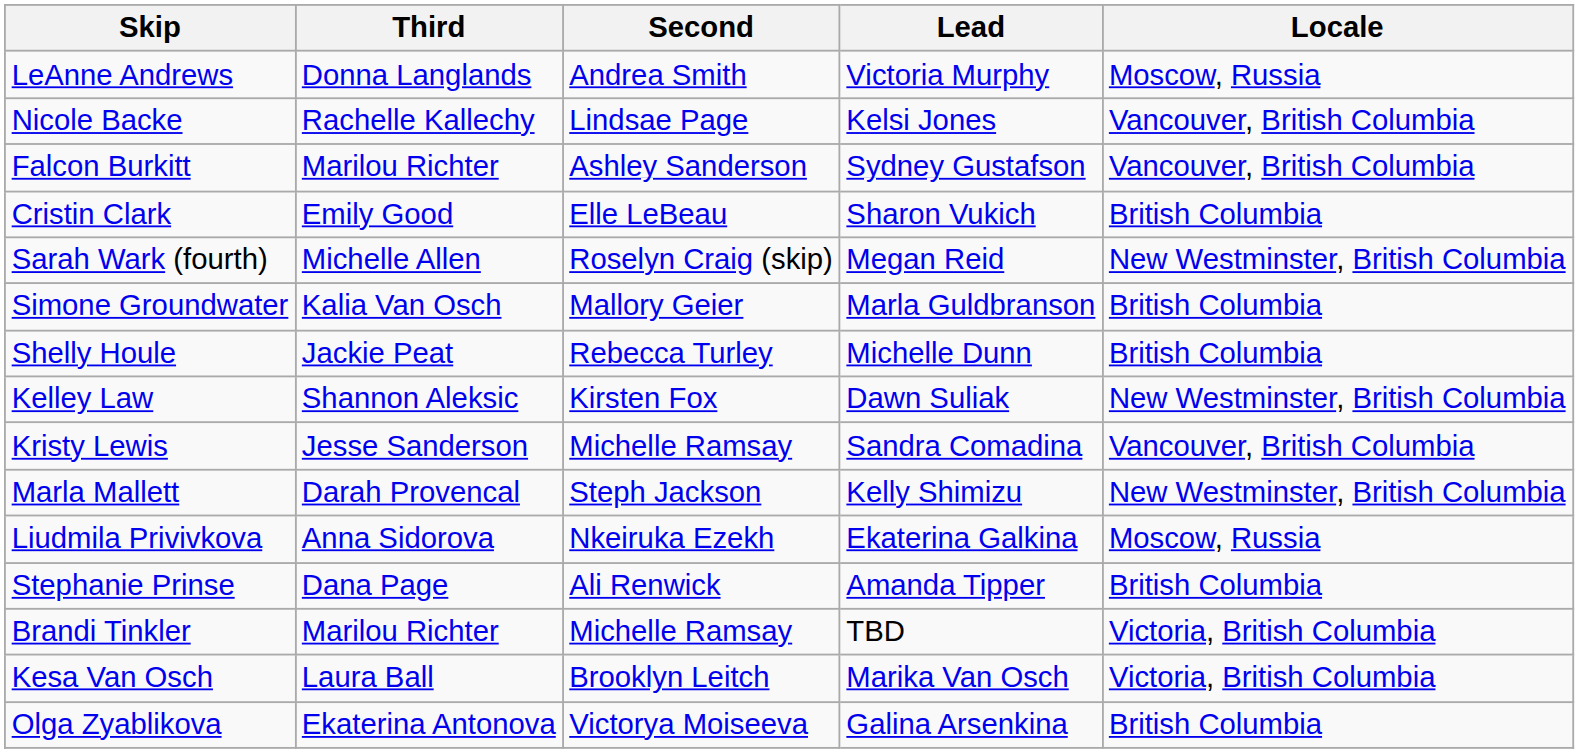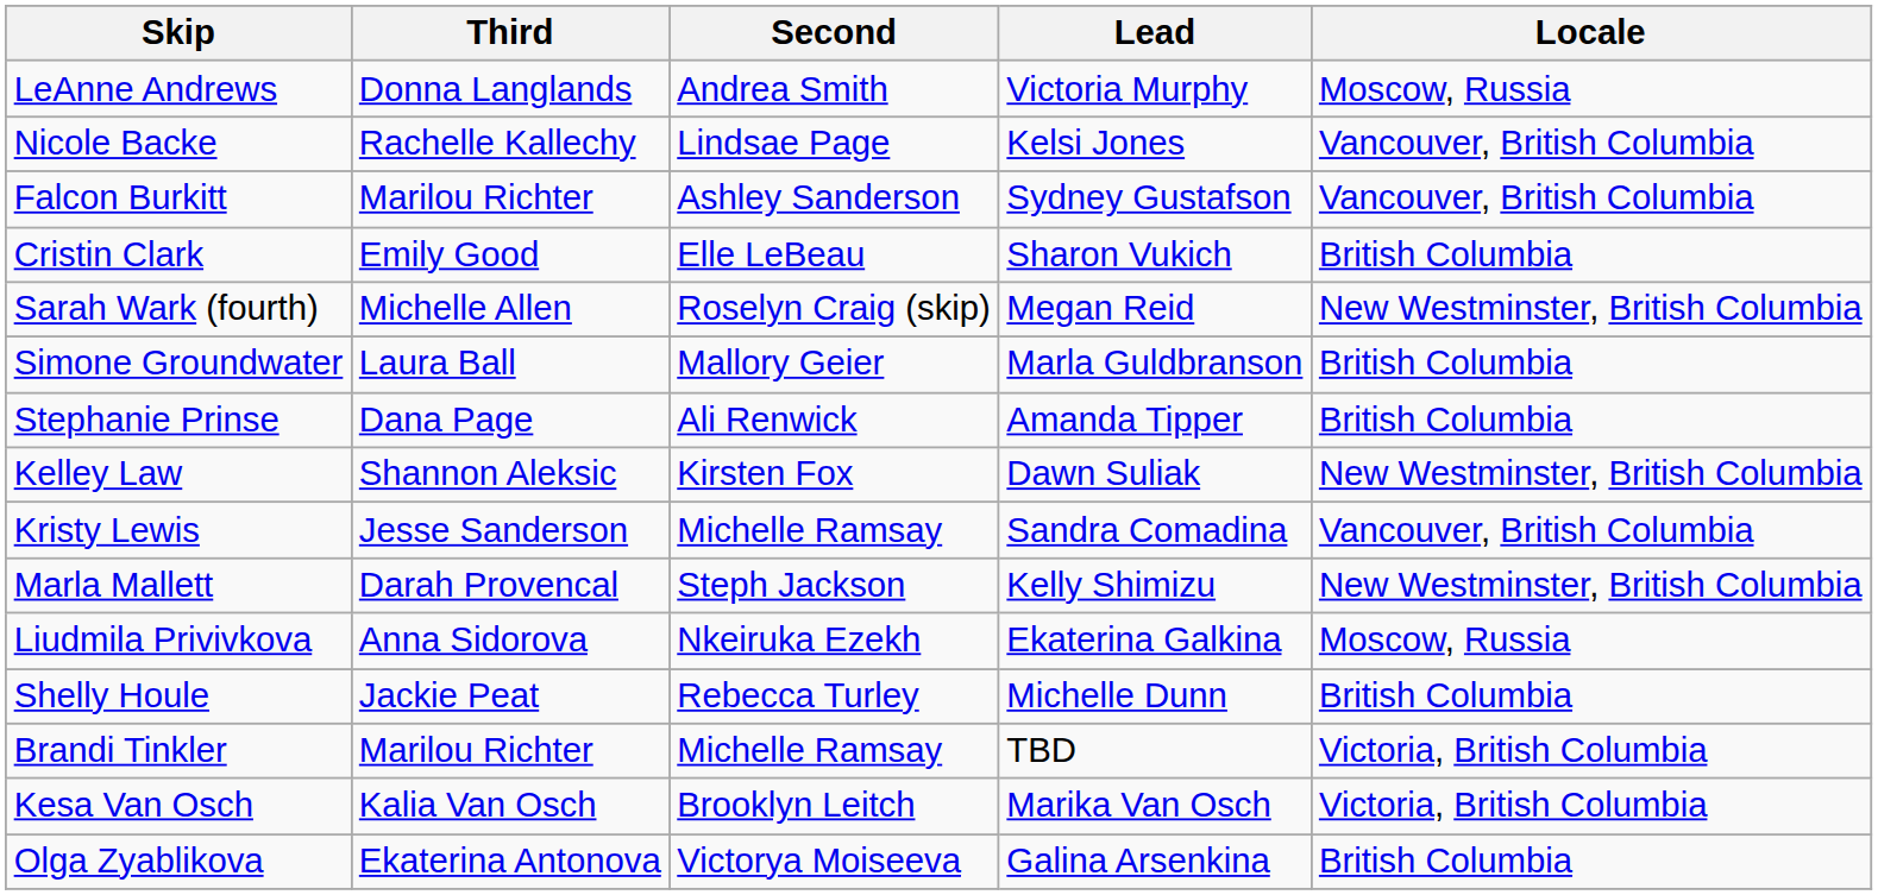 <table class=wikitable>
 <tr>
 <th>Skip</th>
 <th>Third</th>
 <th>Second</th>
 <th>Lead</th>
 <th>Locale</th>
 </tr>
 <tr>
 <td><a href='#'>LeAnne Andrews</a></td>
 <td><a href='#'>Donna Langlands</a></td>
 <td><a href='#'>Andrea Smith</a></td>
 <td><a href='#'>Victoria Murphy</a></td>
 <td> <a href='#'>Moscow</a>, <a href='#'>Russia</a></td>
 </tr>
 <tr>
 <td><a href='#'>Nicole Backe</a></td>
 <td><a href='#'>Rachelle Kallechy</a></td>
 <td><a href='#'>Lindsae Page</a></td>
 <td><a href='#'>Kelsi Jones</a></td>
 <td> <a href='#'>Vancouver</a>, <a href='#'>British Columbia</a></td>
 </tr>
 <tr>
 <td><a href='#'>Falcon Burkitt</a></td>
 <td><a href='#'>Marilou Richter</a></td>
 <td><a href='#'>Ashley Sanderson</a></td>
 <td><a href='#'>Sydney Gustafson</a></td>
 <td> <a href='#'>Vancouver</a>, <a href='#'>British Columbia</a></td>
 </tr>
 <tr>
 <td><a href='#'>Cristin Clark</a></td>
 <td><a href='#'>Emily Good</a></td>
 <td><a href='#'>Elle LeBeau</a></td>
 <td><a href='#'>Sharon Vukich</a></td>
 <td> <a href='#'>British Columbia</a></td>
 </tr>
 <tr>
 <td><a href='#'>Sarah Wark</a> (fourth)</td>
 <td><a href='#'>Michelle Allen</a></td>
 <td><a href='#'>Roselyn Craig</a> (skip)</td>
 <td><a href='#'>Megan Reid</a></td>
 <td> <a href='#'>New Westminster</a>, <a href='#'>British Columbia</a></td>
 </tr>
 <tr>
 <td><a href='#'>Simone Groundwater</a></td>
-<td><a href='#'>Kalia Van Osch</a></td>
+<td><a href='#'>Laura Ball</a></td>
 <td><a href='#'>Mallory Geier</a></td>
 <td><a href='#'>Marla Guldbranson</a></td>
 <td> <a href='#'>British Columbia</a></td>
 </tr>
 <tr>
-<td><a href='#'>Shelly Houle</a></td>
-<td><a href='#'>Jackie Peat</a></td>
-<td><a href='#'>Rebecca Turley</a></td>
-<td><a href='#'>Michelle Dunn</a></td>
+<td><a href='#'>Stephanie Prinse</a></td>
+<td><a href='#'>Dana Page</a></td>
+<td><a href='#'>Ali Renwick</a></td>
+<td><a href='#'>Amanda Tipper</a></td>
 <td> <a href='#'>British Columbia</a></td>
 </tr>
 <tr>
 <td><a href='#'>Kelley Law</a></td>
 <td><a href='#'>Shannon Aleksic</a></td>
 <td><a href='#'>Kirsten Fox</a></td>
 <td><a href='#'>Dawn Suliak</a></td>
 <td> <a href='#'>New Westminster</a>, <a href='#'>British Columbia</a></td>
 </tr>
 <tr>
 <td><a href='#'>Kristy Lewis</a></td>
 <td><a href='#'>Jesse Sanderson</a></td>
 <td><a href='#'>Michelle Ramsay</a></td>
 <td><a href='#'>Sandra Comadina</a></td>
 <td> <a href='#'>Vancouver</a>, <a href='#'>British Columbia</a></td>
 </tr>
 <tr>
 <td><a href='#'>Marla Mallett</a></td>
 <td><a href='#'>Darah Provencal</a></td>
 <td><a href='#'>Steph Jackson</a></td>
 <td><a href='#'>Kelly Shimizu</a></td>
 <td> <a href='#'>New Westminster</a>, <a href='#'>British Columbia</a></td>
 </tr>
 <tr>
 <td><a href='#'>Liudmila Privivkova</a></td>
 <td><a href='#'>Anna Sidorova</a></td>
 <td><a href='#'>Nkeiruka Ezekh</a></td>
 <td><a href='#'>Ekaterina Galkina</a></td>
 <td> <a href='#'>Moscow</a>, <a href='#'>Russia</a></td>
 </tr>
 <tr>
-<td><a href='#'>Stephanie Prinse</a></td>
-<td><a href='#'>Dana Page</a></td>
-<td><a href='#'>Ali Renwick</a></td>
-<td><a href='#'>Amanda Tipper</a></td>
+<td><a href='#'>Shelly Houle</a></td>
+<td><a href='#'>Jackie Peat</a></td>
+<td><a href='#'>Rebecca Turley</a></td>
+<td><a href='#'>Michelle Dunn</a></td>
 <td> <a href='#'>British Columbia</a></td>
 </tr>
 <tr>
 <td><a href='#'>Brandi Tinkler</a></td>
 <td><a href='#'>Marilou Richter</a></td>
 <td><a href='#'>Michelle Ramsay</a></td>
 <td>TBD</td>
 <td> <a href='#'>Victoria</a>, <a href='#'>British Columbia</a></td>
 </tr>
 <tr>
 <td><a href='#'>Kesa Van Osch</a></td>
-<td><a href='#'>Laura Ball</a></td>
+<td><a href='#'>Kalia Van Osch</a></td>
 <td><a href='#'>Brooklyn Leitch</a></td>
 <td><a href='#'>Marika Van Osch</a></td>
 <td> <a href='#'>Victoria</a>, <a href='#'>British Columbia</a></td>
 </tr>
 <tr>
 <td><a href='#'>Olga Zyablikova</a></td>
 <td><a href='#'>Ekaterina Antonova</a></td>
 <td><a href='#'>Victorya Moiseeva</a></td>
 <td><a href='#'>Galina Arsenkina</a></td>
 <td> <a href='#'>British Columbia</a></td>
 </tr>
 </table>
